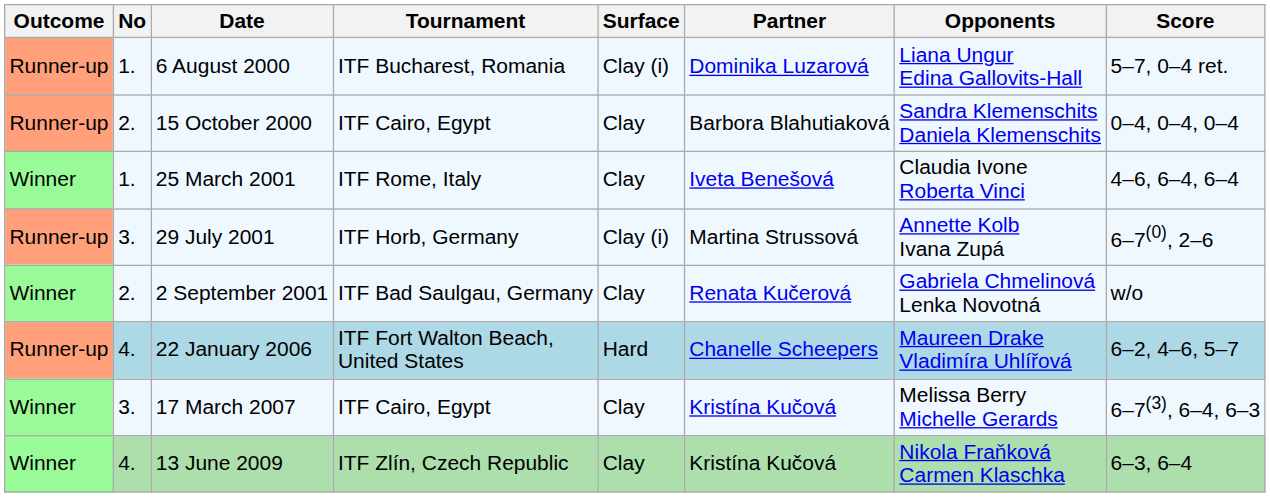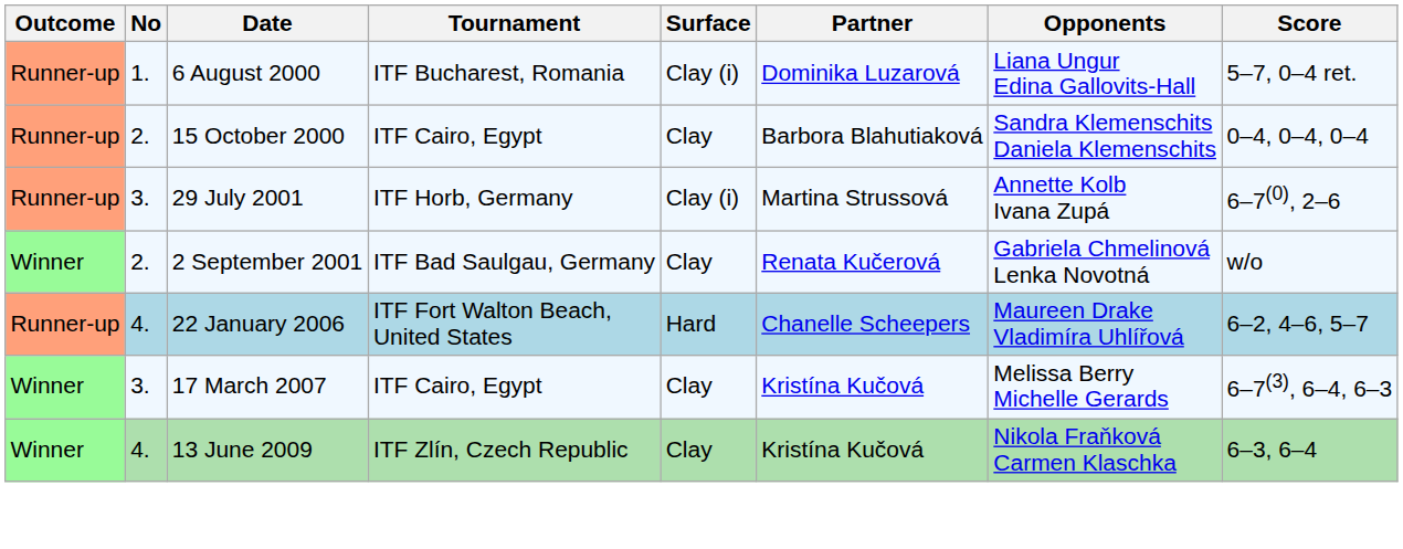 <table class="sortable wikitable">
 <tr>
 <th>Outcome</th>
 <th>No</th>
 <th>Date</th>
 <th>Tournament</th>
 <th>Surface</th>
 <th>Partner</th>
 <th>Opponents</th>
 <th class="unsortable">Score</th>
 </tr>
 <tr style="background:#f0f8ff;">
 <td style="background:#ffa07a;">Runner-up</td>
 <td>1.</td>
 <td>6 August 2000</td>
 <td>ITF Bucharest, Romania</td>
 <td>Clay (i)</td>
 <td> <a href='#'>Dominika Luzarová</a></td>
 <td> <a href='#'>Liana Ungur</a> <br>  <a href='#'>Edina Gallovits-Hall</a></td>
 <td>5–7, 0–4 ret.</td>
 </tr>
 <tr style="background:#f0f8ff;">
 <td style="background:#ffa07a;">Runner-up</td>
 <td>2.</td>
 <td>15 October 2000</td>
 <td>ITF Cairo, Egypt</td>
 <td>Clay</td>
 <td> Barbora Blahutiaková</td>
 <td> <a href='#'>Sandra Klemenschits</a> <br>  <a href='#'>Daniela Klemenschits</a></td>
 <td>0–4, 0–4, 0–4</td>
-</tr>
-<tr style="background:#f0f8ff;">
-<td style="background:#98fb98;">Winner</td>
-<td>1.</td>
-<td>25 March 2001</td>
-<td>ITF Rome, Italy</td>
-<td>Clay</td>
-<td> <a href='#'>Iveta Benešová</a></td>
-<td> Claudia Ivone <br>  <a href='#'>Roberta Vinci</a></td>
-<td>4–6, 6–4, 6–4</td>
 </tr>
 <tr style="background:#f0f8ff;">
 <td style="background:#ffa07a;">Runner-up</td>
 <td>3.</td>
 <td>29 July 2001</td>
 <td>ITF Horb, Germany</td>
 <td>Clay (i)</td>
 <td> Martina Strussová</td>
 <td> <a href='#'>Annette Kolb</a> <br>  Ivana Zupá</td>
 <td>6–7<sup>(0)</sup>, 2–6</td>
 </tr>
 <tr style="background:#f0f8ff;">
 <td style="background:#98fb98;">Winner</td>
 <td>2.</td>
 <td>2 September 2001</td>
 <td>ITF Bad Saulgau, Germany</td>
 <td>Clay</td>
 <td> <a href='#'>Renata Kučerová</a></td>
 <td> <a href='#'>Gabriela Chmelinová</a> <br>  Lenka Novotná</td>
 <td>w/o</td>
 </tr>
 <tr style="background:lightblue;">
 <td style="background:#ffa07a;">Runner-up</td>
 <td>4.</td>
 <td>22 January 2006</td>
 <td>ITF Fort Walton Beach, <br>United States</td>
 <td>Hard</td>
 <td> <a href='#'>Chanelle Scheepers</a></td>
 <td> <a href='#'>Maureen Drake</a> <br>  <a href='#'>Vladimíra Uhlířová</a></td>
 <td>6–2, 4–6, 5–7</td>
 </tr>
 <tr style="background:#f0f8ff;">
 <td style="background:#98fb98;">Winner</td>
 <td>3.</td>
 <td>17 March 2007</td>
 <td>ITF Cairo, Egypt</td>
 <td>Clay</td>
 <td> <a href='#'>Kristína Kučová</a></td>
 <td> Melissa Berry <br>  <a href='#'>Michelle Gerards</a></td>
 <td>6–7<sup>(3)</sup>, 6–4, 6–3</td>
 </tr>
 <tr style="background:#addfad;">
 <td style="background:#98fb98;">Winner</td>
 <td>4.</td>
 <td>13 June 2009</td>
 <td>ITF Zlín, Czech Republic</td>
 <td>Clay</td>
 <td> Kristína Kučová</td>
 <td> <a href='#'>Nikola Fraňková</a> <br>  <a href='#'>Carmen Klaschka</a></td>
 <td>6–3, 6–4</td>
 </tr>
 </table>
